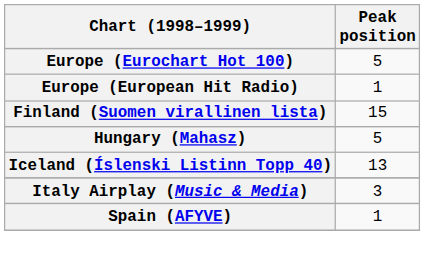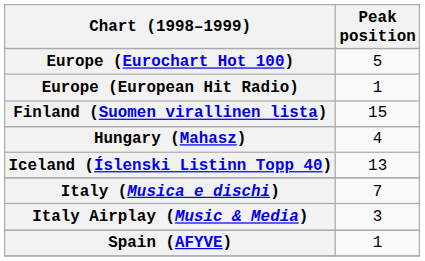 <table class="wikitable sortable plainrowheaders" style="text-align:center">
 <tr>
 <th>Chart (1998–1999)</th>
 <th>Peak<br>position</th>
 </tr>
 <tr>
 </tr>
 <tr>
 </tr>
 <tr>
 </tr>
 <tr>
 </tr>
 <tr>
 </tr>
 <tr>
 </tr>
 <tr>
 <th scope="row">Europe (<a href='#'>Eurochart Hot 100</a>)</th>
 <td>5</td>
 </tr>
 <tr>
 <th scope="row">Europe (European Hit Radio)</th>
 <td>1</td>
 </tr>
 <tr>
 <th scope="row">Finland (<a href='#'>Suomen virallinen lista</a>)</th>
 <td>15</td>
 </tr>
 <tr>
 </tr>
 <tr>
 </tr>
 <tr>
 <th scope="row">Hungary (<a href='#'>Mahasz</a>)</th>
-<td>5</td>
+<td>4</td>
 </tr>
 <tr>
 <th scope="row">Iceland (<a href='#'>Íslenski Listinn Topp 40</a>)</th>
 <td>13</td>
 </tr>
 <tr>
+</tr>
+<tr>
+<th scope="row">Italy (<em><a href='#'>Musica e dischi</a></em>)</th>
+<td>7</td>
 </tr>
 <tr>
 <th scope="row">Italy Airplay (<em><a href='#'>Music & Media</a></em>)</th>
 <td>3</td>
 </tr>
 <tr>
 </tr>
 <tr>
 </tr>
 <tr>
 </tr>
 <tr>
 </tr>
 <tr>
 </tr>
 <tr>
 <th scope="row">Spain (<a href='#'>AFYVE</a>)</th>
 <td>1</td>
 </tr>
 <tr>
 </tr>
 <tr>
 </tr>
 <tr>
 </tr>
 <tr>
 </tr>
 <tr>
 </tr>
 <tr>
 </tr>
 </table>
